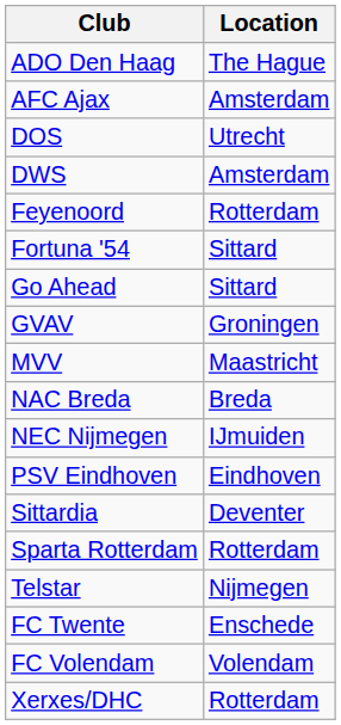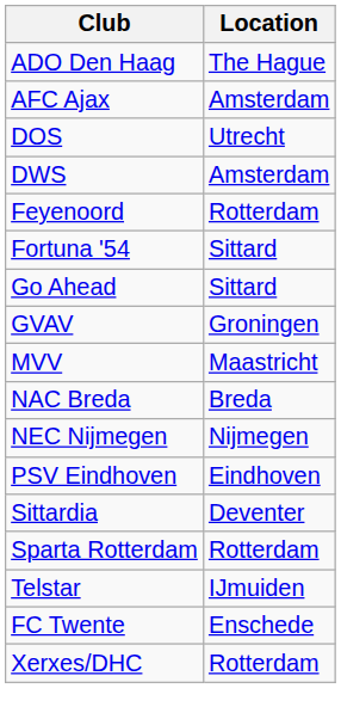 <table class="wikitable sortable">
 <tr>
 <th>Club</th>
 <th>Location</th>
 </tr>
 <tr>
 <td><a href='#'>ADO Den Haag</a></td>
 <td><a href='#'>The Hague</a></td>
 </tr>
 <tr>
 <td><a href='#'>AFC Ajax</a></td>
 <td><a href='#'>Amsterdam</a></td>
 </tr>
 <tr>
 <td><a href='#'>DOS</a></td>
 <td><a href='#'>Utrecht</a></td>
 </tr>
 <tr>
 <td><a href='#'>DWS</a></td>
 <td><a href='#'>Amsterdam</a></td>
 </tr>
 <tr>
 <td><a href='#'>Feyenoord</a></td>
 <td><a href='#'>Rotterdam</a></td>
 </tr>
 <tr>
 <td><a href='#'>Fortuna '54</a></td>
 <td><a href='#'>Sittard</a></td>
 </tr>
 <tr>
 <td><a href='#'>Go Ahead</a></td>
 <td><a href='#'>Sittard</a></td>
 </tr>
 <tr>
 <td><a href='#'>GVAV</a></td>
 <td><a href='#'>Groningen</a></td>
 </tr>
 <tr>
 <td><a href='#'>MVV</a></td>
 <td><a href='#'>Maastricht</a></td>
 </tr>
 <tr>
 <td><a href='#'>NAC Breda</a></td>
 <td><a href='#'>Breda</a></td>
 </tr>
 <tr>
 <td><a href='#'>NEC Nijmegen</a></td>
-<td><a href='#'>IJmuiden</a></td>
+<td><a href='#'>Nijmegen</a></td>
 </tr>
 <tr>
 <td><a href='#'>PSV Eindhoven</a></td>
 <td><a href='#'>Eindhoven</a></td>
 </tr>
 <tr>
 <td><a href='#'>Sittardia</a></td>
 <td><a href='#'>Deventer</a></td>
 </tr>
 <tr>
 <td><a href='#'>Sparta Rotterdam</a></td>
 <td><a href='#'>Rotterdam</a></td>
 </tr>
 <tr>
 <td><a href='#'>Telstar</a></td>
-<td><a href='#'>Nijmegen</a></td>
+<td><a href='#'>IJmuiden</a></td>
 </tr>
 <tr>
 <td><a href='#'>FC Twente</a></td>
 <td><a href='#'>Enschede</a></td>
 </tr>
 <tr>
-<td><a href='#'>FC Volendam</a></td>
-<td><a href='#'>Volendam</a></td>
-</tr>
-<tr>
 <td><a href='#'>Xerxes/DHC</a></td>
 <td><a href='#'>Rotterdam</a></td>
 </tr>
 </table>
